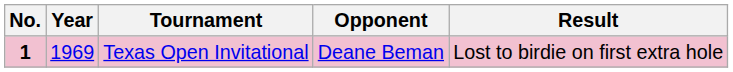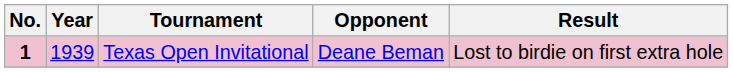 <table class="wikitable" style="font-size:95%;">
 <tr>
 <th>No.</th>
 <th>Year</th>
 <th>Tournament</th>
 <th>Opponent</th>
 <th>Result</th>
 </tr>
 <tr style="background:#F2C1D1;">
 <td align=center><strong>1</strong></td>
-<td><a href='#'>1969</a></td>
+<td><a href='#'>1939</a></td>
 <td><a href='#'>Texas Open Invitational</a></td>
 <td> <a href='#'>Deane Beman</a></td>
 <td>Lost to birdie on first extra hole</td>
 </tr>
 </table>
